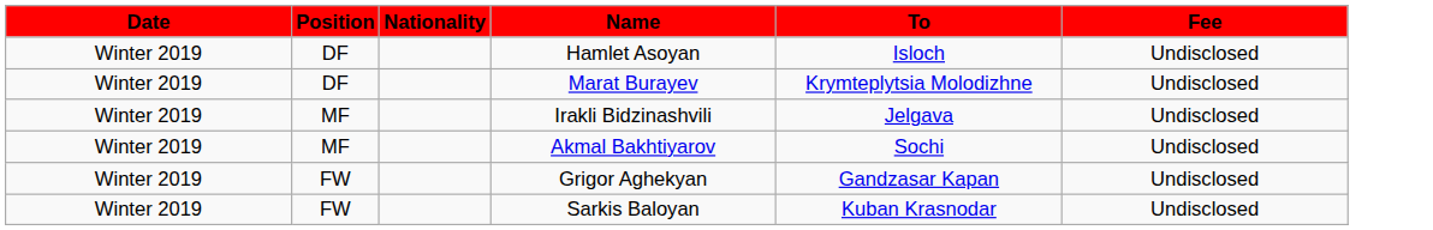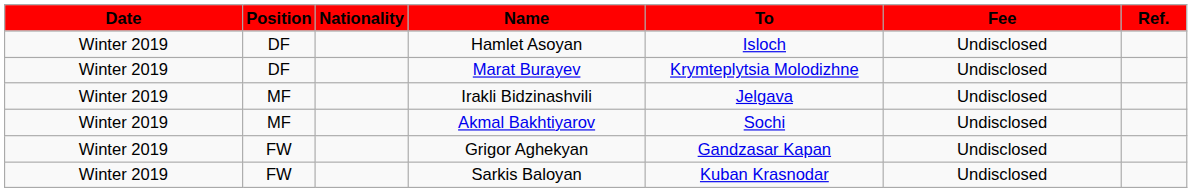 <table class="wikitable"  style="text-align:center; font-size:90%; ">
 <tr>
 <th style="background:#FF0000; color:#000000; width:200px;">Date</th>
 <th style="background:#FF0000; color:#000000; width:50px;">Position</th>
 <th style="background:#FF0000; color:#000000; width:50px;">Nationality</th>
 <th style="background:#FF0000; color:#000000; width:200px;">Name</th>
 <th style="background:#FF0000; color:#000000; width:200px;">To</th>
 <th style="background:#FF0000; color:#000000; width:200px;">Fee</th>
+<th style="background:#FF0000; color:#000000; width:50px;">Ref.</th>
 </tr>
 <tr>
 <td>Winter 2019</td>
 <td>DF</td>
 <td></td>
 <td>Hamlet Asoyan</td>
 <td><a href='#'>Isloch</a></td>
 <td>Undisclosed</td>
+<td></td>
 </tr>
 <tr>
 <td>Winter 2019</td>
 <td>DF</td>
 <td></td>
 <td><a href='#'>Marat Burayev</a></td>
 <td><a href='#'>Krymteplytsia Molodizhne</a></td>
 <td>Undisclosed</td>
+<td></td>
 </tr>
 <tr>
 <td>Winter 2019</td>
 <td>MF</td>
 <td></td>
 <td>Irakli Bidzinashvili</td>
 <td><a href='#'>Jelgava</a></td>
 <td>Undisclosed</td>
+<td></td>
 </tr>
 <tr>
 <td>Winter 2019</td>
 <td>MF</td>
 <td></td>
 <td><a href='#'>Akmal Bakhtiyarov</a></td>
 <td><a href='#'>Sochi</a></td>
 <td>Undisclosed</td>
+<td></td>
 </tr>
 <tr>
 <td>Winter 2019</td>
 <td>FW</td>
 <td></td>
 <td>Grigor Aghekyan</td>
 <td><a href='#'>Gandzasar Kapan</a></td>
 <td>Undisclosed</td>
+<td></td>
 </tr>
 <tr>
 <td>Winter 2019</td>
 <td>FW</td>
 <td></td>
 <td>Sarkis Baloyan</td>
 <td><a href='#'>Kuban Krasnodar</a></td>
 <td>Undisclosed</td>
+<td></td>
 </tr>
 </table>
